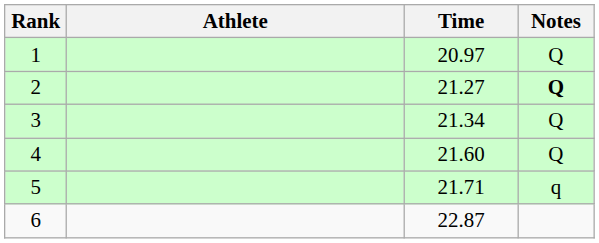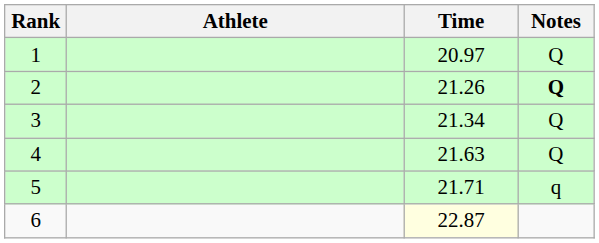 <table class="wikitable" style="text-align:center">
 <tr>
 <th width=40>Rank</th>
 <th width=250>Athlete</th>
 <th width=80>Time</th>
 <th width=50>Notes</th>
 </tr>
 <tr bgcolor="ccffcc">
 <td>1</td>
 <td align=left></td>
 <td>20.97</td>
 <td>Q</td>
 </tr>
 <tr bgcolor="ccffcc">
 <td>2</td>
 <td align=left></td>
-<td>21.27</td>
+<td>21.26</td>
 <td><strong>Q</strong></td>
 </tr>
 <tr bgcolor="ccffcc">
 <td>3</td>
 <td align=left></td>
 <td>21.34</td>
 <td>Q</td>
 </tr>
 <tr bgcolor="ccffcc">
 <td>4</td>
 <td align=left></td>
-<td>21.60</td>
+<td>21.63</td>
 <td>Q</td>
 </tr>
 <tr bgcolor="ccffcc">
 <td>5</td>
 <td align=left></td>
 <td>21.71</td>
 <td>q</td>
 </tr>
 <tr>
 <td>6</td>
 <td align=left></td>
-<td>22.87</td>
+<td style="background: lightyellow;">22.87</td>
 <td></td>
 </tr>
 </table>
